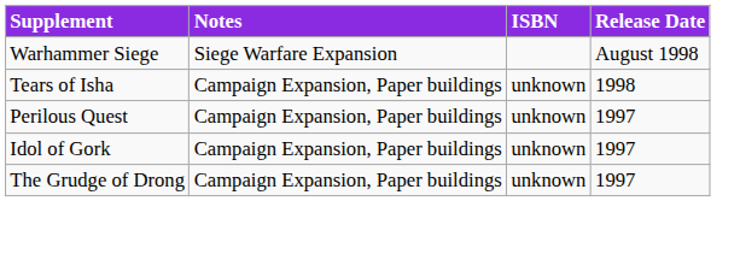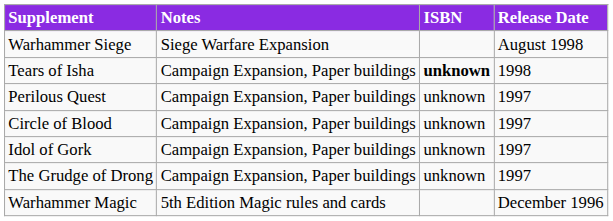 <table class="wikitable">
 <tr valign=center>
 </tr>
 <tr style="color:white; background:#8A2BE2;">
 <td><strong>Supplement</strong></td>
 <td><strong>Notes</strong></td>
 <td><strong>ISBN</strong></td>
 <td><strong>Release Date</strong></td>
 </tr>
 <tr>
 <td>Warhammer Siege</td>
 <td>Siege Warfare Expansion</td>
 <td></td>
 <td>August 1998</td>
 </tr>
 <tr>
 <td>Tears of Isha</td>
 <td>Campaign Expansion, Paper buildings</td>
-<td>unknown</td>
+<td><strong>unknown</strong></td>
 <td>1998</td>
 </tr>
 <tr>
 <td>Perilous Quest</td>
+<td>Campaign Expansion, Paper buildings</td>
+<td>unknown</td>
+<td>1997</td>
+</tr>
+<tr>
+<td>Circle of Blood</td>
 <td>Campaign Expansion, Paper buildings</td>
 <td>unknown</td>
 <td>1997</td>
 </tr>
 <tr>
 <td>Idol of Gork</td>
 <td>Campaign Expansion, Paper buildings</td>
 <td>unknown</td>
 <td>1997</td>
 </tr>
 <tr>
 <td>The Grudge of Drong</td>
 <td>Campaign Expansion, Paper buildings</td>
 <td>unknown</td>
 <td>1997</td>
 </tr>
+<tr>
+<td>Warhammer Magic</td>
+<td>5th Edition Magic rules and cards</td>
+<td></td>
+<td>December 1996</td>
+</tr>
 </table>
